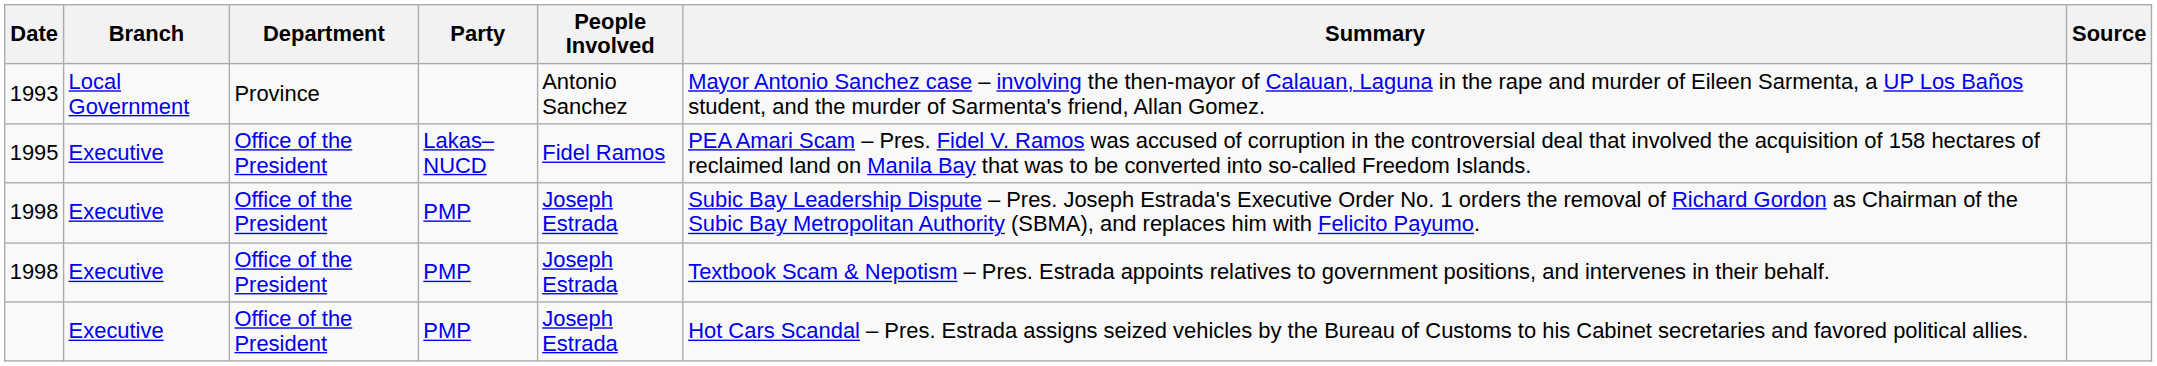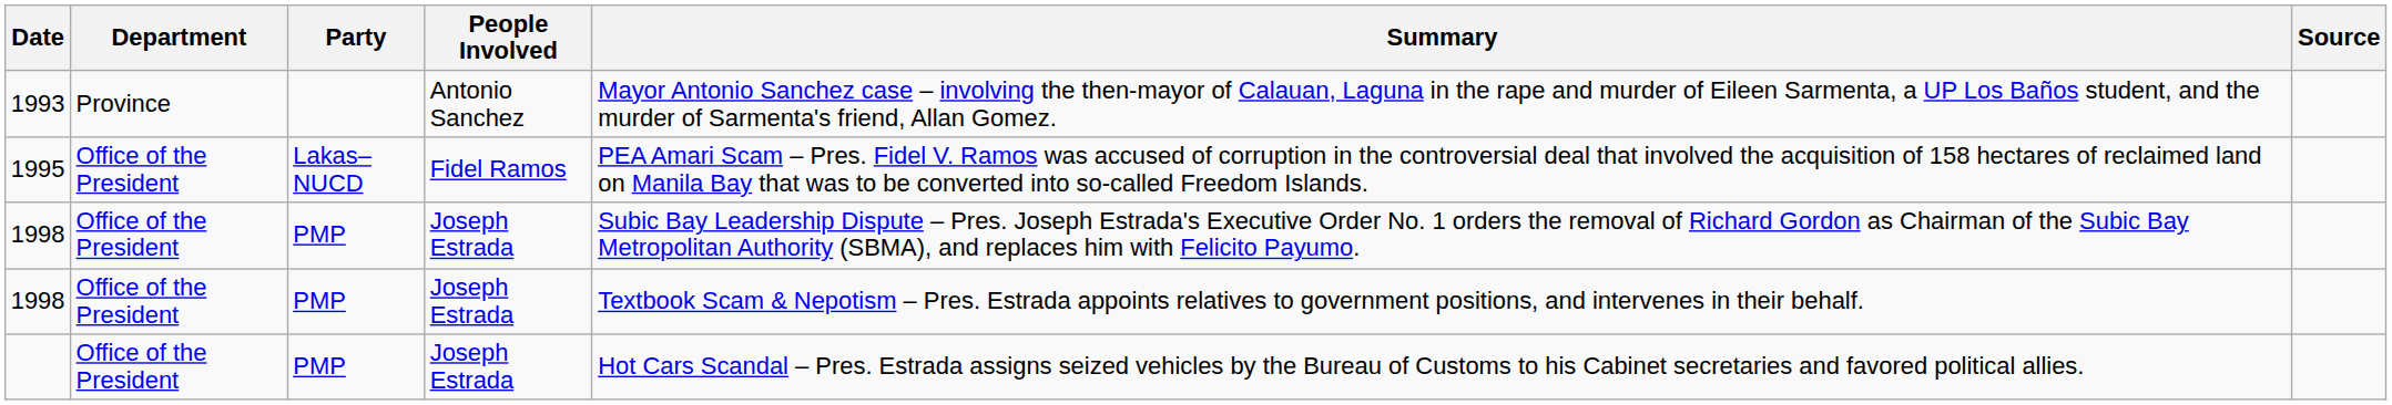 <table class="wikitable sortable">
 <tr>
 <th scope="col">Date</th>
-<th scope="col">Branch</th>
 <th scope="col">Department</th>
 <th scope="col">Party</th>
 <th scope="col">People Involved</th>
 <th scope="col" class="unsortable">Summary</th>
 <th scope="col" class="unsortable">Source</th>
 </tr>
 <tr>
 <td>1993</td>
-<td><a href='#'>Local Government</a></td>
 <td>Province</td>
 <td></td>
 <td>Antonio Sanchez</td>
 <td><a href='#'>Mayor Antonio Sanchez case</a> – <a href='#'>involving</a> the then-mayor of <a href='#'>Calauan, Laguna</a> in the rape and murder of Eileen Sarmenta, a <a href='#'>UP Los Baños</a> student, and the murder of Sarmenta's friend, Allan Gomez.</td>
 <td></td>
 </tr>
 <tr>
 <td>1995</td>
-<td><a href='#'>Executive</a></td>
 <td><a href='#'>Office of the President</a></td>
 <td><a href='#'>Lakas–NUCD</a></td>
 <td><a href='#'>Fidel Ramos</a></td>
 <td><a href='#'>PEA Amari Scam</a> – Pres. <a href='#'>Fidel V. Ramos</a> was accused of corruption in the controversial deal that involved the acquisition of 158 hectares of reclaimed land on <a href='#'>Manila Bay</a> that was to be converted into so-called Freedom Islands.</td>
 <td></td>
 </tr>
 <tr>
 <td>1998</td>
-<td><a href='#'>Executive</a></td>
 <td><a href='#'>Office of the President</a></td>
 <td><a href='#'>PMP</a></td>
 <td><a href='#'>Joseph Estrada</a></td>
 <td><a href='#'>Subic Bay Leadership Dispute</a> – Pres. Joseph Estrada's Executive Order No. 1 orders the removal of <a href='#'>Richard Gordon</a> as Chairman of the <a href='#'>Subic Bay Metropolitan Authority</a> (SBMA), and replaces him with <a href='#'>Felicito Payumo</a>.</td>
 <td></td>
 </tr>
 <tr>
 <td>1998</td>
-<td><a href='#'>Executive</a></td>
 <td><a href='#'>Office of the President</a></td>
 <td><a href='#'>PMP</a></td>
 <td><a href='#'>Joseph Estrada</a></td>
 <td><a href='#'>Textbook Scam & Nepotism</a> – Pres. Estrada appoints relatives to government positions, and intervenes in their behalf.</td>
 <td></td>
 </tr>
 <tr>
 <td></td>
-<td><a href='#'>Executive</a></td>
 <td><a href='#'>Office of the President</a></td>
 <td><a href='#'>PMP</a></td>
 <td><a href='#'>Joseph Estrada</a></td>
 <td><a href='#'>Hot Cars Scandal</a> – Pres. Estrada assigns seized vehicles by the Bureau of Customs to his Cabinet secretaries and favored political allies.</td>
 <td></td>
 </tr>
 </table>
